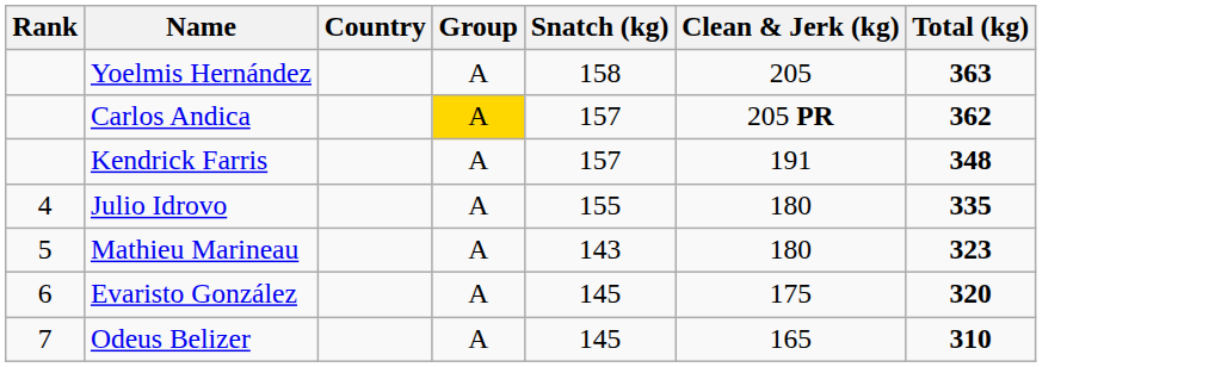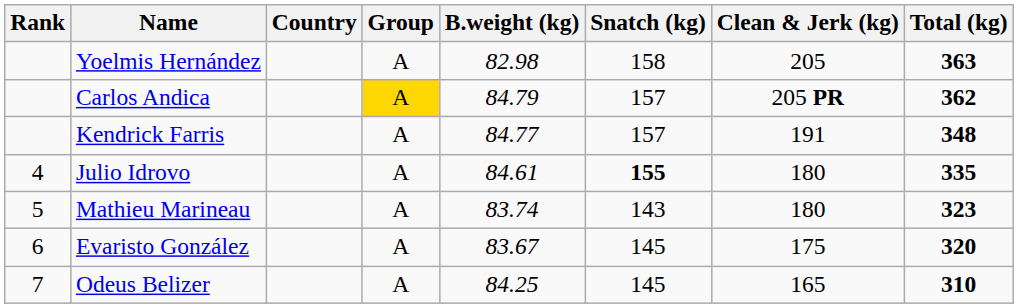 <table class="wikitable sortable" style="text-align:center;">
 <tr>
 <th>Rank</th>
 <th>Name</th>
 <th>Country</th>
 <th>Group</th>
+<th>B.weight (kg)</th>
 <th>Snatch (kg)</th>
 <th>Clean & Jerk (kg)</th>
 <th>Total (kg)</th>
 </tr>
 <tr>
 <td></td>
 <td align=left><a href='#'>Yoelmis Hernández</a></td>
 <td align=left></td>
 <td>A</td>
+<td><em>82.98</em></td>
 <td>158</td>
 <td>205</td>
 <td><strong>363</strong></td>
 </tr>
 <tr>
 <td></td>
 <td align=left><a href='#'>Carlos Andica</a></td>
 <td align=left></td>
 <td style="background: gold;">A</td>
+<td><em>84.79</em></td>
 <td>157</td>
 <td>205 <strong>PR</strong></td>
 <td><strong>362</strong></td>
 </tr>
 <tr>
 <td></td>
 <td align=left><a href='#'>Kendrick Farris</a></td>
 <td align=left></td>
 <td>A</td>
+<td><em>84.77</em></td>
 <td>157</td>
 <td>191</td>
 <td><strong>348</strong></td>
 </tr>
 <tr>
 <td>4</td>
 <td align=left><a href='#'>Julio Idrovo</a></td>
 <td align=left></td>
 <td>A</td>
-<td>155</td>
+<td><em>84.61</em></td>
+<td><strong>155</strong></td>
 <td>180</td>
 <td><strong>335</strong></td>
 </tr>
 <tr>
 <td>5</td>
 <td align=left><a href='#'>Mathieu Marineau</a></td>
 <td align=left></td>
 <td>A</td>
+<td><em>83.74</em></td>
 <td>143</td>
 <td>180</td>
 <td><strong>323</strong></td>
 </tr>
 <tr>
 <td>6</td>
 <td align=left><a href='#'>Evaristo González</a></td>
 <td align=left></td>
 <td>A</td>
+<td><em>83.67</em></td>
 <td>145</td>
 <td>175</td>
 <td><strong>320</strong></td>
 </tr>
 <tr>
 <td>7</td>
 <td align=left><a href='#'>Odeus Belizer</a></td>
 <td align=left></td>
 <td>A</td>
+<td><em>84.25</em></td>
 <td>145</td>
 <td>165</td>
 <td><strong>310</strong></td>
 </tr>
 </table>
